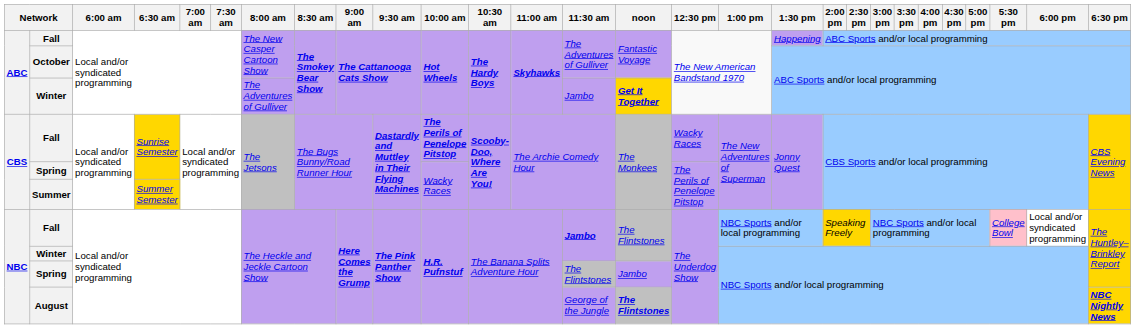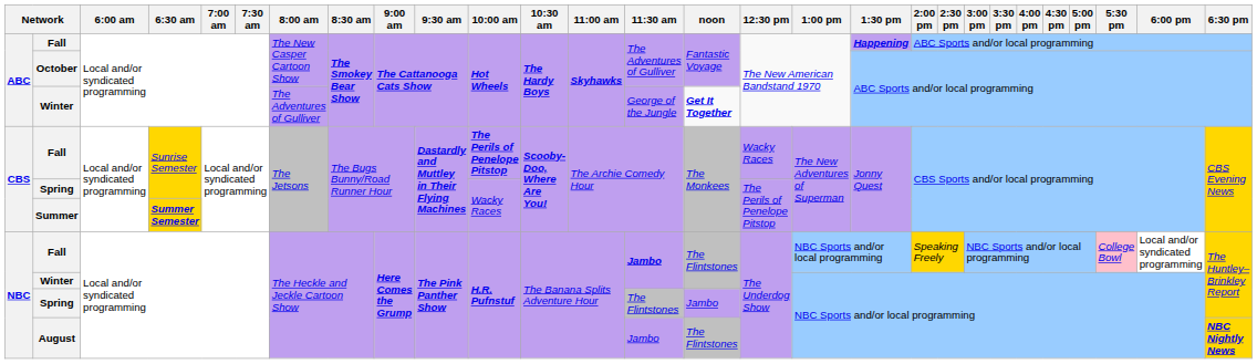 <table class=wikitable style="font-size:90%">
 <tr>
 <th width="1.5%" bgcolor="#C0C0C0" colspan="2">Network</th>
 <th width="4%" bgcolor="#C0C0C0">6:00 am</th>
 <th width="4%" bgcolor="#C0C0C0">6:30 am</th>
 <th width="4%" bgcolor="#C0C0C0">7:00 am</th>
 <th width="4%" bgcolor="#C0C0C0">7:30 am</th>
 <th width="4%" bgcolor="#C0C0C0">8:00 am</th>
 <th width="4%" bgcolor="#C0C0C0">8:30 am</th>
 <th width="4%" bgcolor="#C0C0C0">9:00 am</th>
 <th width="4%" bgcolor="#C0C0C0">9:30 am</th>
 <th width="4%" bgcolor="#C0C0C0">10:00 am</th>
 <th width="4%" bgcolor="#C0C0C0">10:30 am</th>
 <th width="4%" bgcolor="#C0C0C0">11:00 am</th>
 <th width="4%" bgcolor="#C0C0C0">11:30 am</th>
 <th width="4%" bgcolor="#C0C0C0">noon</th>
 <th width="4%" bgcolor="#C0C0C0">12:30 pm</th>
 <th width="4%" bgcolor="#C0C0C0">1:00 pm</th>
 <th width="4%" bgcolor="#C0C0C0">1:30 pm</th>
 <th width="4%" bgcolor="#C0C0C0">2:00 pm</th>
 <th width="4%" bgcolor="#C0C0C0">2:30 pm</th>
 <th width="4%" bgcolor="#C0C0C0">3:00 pm</th>
 <th width="4%" bgcolor="#C0C0C0">3:30 pm</th>
 <th width="4%" bgcolor="#C0C0C0">4:00 pm</th>
 <th width="4%" bgcolor="#C0C0C0">4:30 pm</th>
 <th width="4%" bgcolor="#C0C0C0">5:00 pm</th>
 <th width="4%" bgcolor="#C0C0C0">5:30 pm</th>
 <th width="4%" bgcolor="#C0C0C0">6:00 pm</th>
 <th width="4%" bgcolor="#C0C0C0">6:30 pm</th>
 </tr>
 <tr>
 <th rowspan="3" bgcolor="#C0C0C0"><a href='#'>ABC</a></th>
 <th>Fall</th>
 <td colspan=4 rowspan=3 bgcolor="white">Local and/or<br>syndicated<br>programming</td>
 <td bgcolor="bf9fef"rowspan="2"><em><a href='#'>The New Casper Cartoon Show</a></em> </td>
 <td bgcolor="bf9fef"rowspan="3"><strong><em><a href='#'>The Smokey Bear Show</a></em></strong></td>
 <td bgcolor="bf9fef"rowspan="3"colspan="2"><strong><em><a href='#'>The Cattanooga Cats Show</a></em></strong></td>
 <td bgcolor="bf9fef"rowspan="3"><strong><em><a href='#'>Hot Wheels</a></em></strong></td>
 <td bgcolor="bf9fef"rowspan="3"><strong><em><a href='#'>The Hardy Boys</a></em></strong></td>
 <td bgcolor="bf9fef"rowspan="3"><strong><em><a href='#'>Skyhawks</a></em></strong></td>
 <td bgcolor="bf9fef"rowspan="2"><em><a href='#'>The Adventures of Gulliver</a></em> </td>
 <td bgcolor="bf9fef"rowspan="2"><em><a href='#'>Fantastic Voyage</a></em> </td>
 <td colspan="2" rowspan="3"><em><a href='#'>The New American Bandstand 1970</a></em></td>
-<td bgcolor="bf9fef"><em><a href='#'>Happening</a></em></td>
+<td bgcolor="bf9fef"><strong><em><a href='#'>Happening</a></em></strong></td>
 <td colspan="10" rowspan="1" bgcolor="99ccff"><a href='#'>ABC Sports</a> and/or local programming</td>
 </tr>
 <tr>
 <th>October</th>
 <td colspan="11" rowspan="2" bgcolor="99ccff"><a href='#'>ABC Sports</a> and/or local programming</td>
 </tr>
 <tr>
 <th>Winter</th>
 <td bgcolor="bf9fef"rowspan="1"><em><a href='#'>The Adventures of Gulliver</a></em> </td>
-<td bgcolor="bf9fef"><em><a href='#'>Jambo</a></em></td>
-<td style="background: gold;"><strong><em><a href='#'>Get It Together</a></em></strong></td>
+<td bgcolor="bf9fef"><em><a href='#'>George of the Jungle</a></em> </td>
+<td><strong><em><a href='#'>Get It Together</a></em></strong></td>
 </tr>
 <tr>
 <th bgcolor="#C0C0C0" rowspan="3"><a href='#'>CBS</a></th>
 <th>Fall</th>
 <td rowspan=3 bgcolor="white">Local and/or<br>syndicated<br>programming</td>
 <td bgcolor="gold" rowspan=2><em><a href='#'>Sunrise Semester</a></em></td>
 <td colspan="2" rowspan="3" bgcolor="white">Local and/or<br>syndicated<br>programming</td>
 <td bgcolor="C0C0C0"rowspan="3"><em><a href='#'>The Jetsons</a></em> </td>
 <td bgcolor="bf9fef"rowspan="3"colspan="2"><em><a href='#'>The Bugs Bunny/Road Runner Hour</a></em></td>
 <td bgcolor="bf9fef"rowspan="3"><strong><em><a href='#'>Dastardly and Muttley in Their Flying Machines</a></em></strong></td>
 <td bgcolor="bf9fef"rowspan="1"><strong><em><a href='#'>The Perils of Penelope Pitstop</a></em></strong></td>
 <td bgcolor="bf9fef"rowspan="3"><strong><em><a href='#'>Scooby-Doo, Where Are You!</a></em></strong></td>
 <td bgcolor="bf9fef"rowspan="3"colspan="2"><em><a href='#'>The Archie Comedy Hour</a></em></td>
 <td bgcolor="C0C0C0"rowspan="3"><em><a href='#'>The Monkees</a></em> </td>
 <td bgcolor="bf9fef"rowspan="1"><em><a href='#'>Wacky Races</a></em> </td>
 <td bgcolor="bf9fef"rowspan="3"><em><a href='#'>The New Adventures of Superman</a></em> </td>
 <td bgcolor="bf9fef"rowspan="3"><em><a href='#'>Jonny Quest</a></em> </td>
 <td bgcolor="99ccff" colspan="9"rowspan="3"><a href='#'>CBS Sports</a> and/or local programming</td>
 <td bgcolor="gold" rowspan="3"><em><a href='#'>CBS Evening News</a></em></td>
 </tr>
 <tr>
 <th>Spring</th>
 <td bgcolor="bf9fef"rowspan="2"><em><a href='#'>Wacky Races</a></em> </td>
 <td bgcolor="bf9fef"rowspan="2"><em><a href='#'>The Perils of Penelope Pitstop</a></em></td>
 </tr>
 <tr>
 <th>Summer</th>
-<td bgcolor="gold"><em><a href='#'>Summer Semester</a></em></td>
+<td bgcolor="gold"><strong><em><a href='#'>Summer Semester</a></em></strong></td>
 </tr>
 <tr>
 <th bgcolor="#C0C0C0" rowspan="4"><a href='#'>NBC</a></th>
 <th>Fall</th>
 <td bgcolor="white" colspan=4 rowspan=4>Local and/or<br>syndicated<br>programming</td>
 <td bgcolor="bf9fef" colspan="2" rowspan="4"><em><a href='#'>The Heckle and Jeckle Cartoon Show</a></em></td>
 <td bgcolor="bf9fef"rowspan="4"><strong><em><a href='#'>Here Comes the Grump</a></em></strong></td>
 <td bgcolor="bf9fef"rowspan="4"><strong><em><a href='#'>The Pink Panther Show</a></em></strong></td>
 <td bgcolor="bf9fef"rowspan="4"><strong><em><a href='#'>H.R. Pufnstuf</a></em></strong></td>
 <td bgcolor="bf9fef"rowspan="4"colspan="2"><em><a href='#'>The Banana Splits Adventure Hour</a></em></td>
 <td bgcolor="bf9fef"rowspan="2"><strong><em><a href='#'>Jambo</a></em></strong></td>
 <td bgcolor="C0C0C0"rowspan="2"><em><a href='#'>The Flintstones</a></em> </td>
 <td bgcolor="bf9fef"rowspan="4"><em><a href='#'>The Underdog Show</a></em> </td>
 <td bgcolor="99ccff"colspan="2"><a href='#'>NBC Sports</a> and/or local programming</td>
 <td colspan="2" bgcolor="gold"><em>Speaking Freely</em></td>
 <td bgcolor="99ccff"colspan="5"><a href='#'>NBC Sports</a> and/or local programming</td>
 <td bgcolor="pink"><em><a href='#'>College Bowl</a></em></td>
 <td bgcolor="white">Local and/or<br>syndicated<br>programming</td>
 <td bgcolor="gold"rowspan="3"><em><a href='#'>The Huntley–Brinkley Report</a></em></td>
 </tr>
 <tr>
 <th>Winter</th>
 <td bgcolor="99ccff"colspan="11"rowspan="3"><a href='#'>NBC Sports</a> and/or local programming</td>
 </tr>
 <tr>
 <th>Spring</th>
 <td bgcolor="C0C0C0"><em><a href='#'>The Flintstones</a></em> </td>
 <td bgcolor="bf9fef"><em><a href='#'>Jambo</a></em></td>
 </tr>
 <tr>
 <th>August</th>
-<td bgcolor="bf9fef"><em><a href='#'>George of the Jungle</a></em> </td>
-<td bgcolor="C0C0C0"><strong><em><a href='#'>The Flintstones</a></em> </strong></td>
+<td bgcolor="bf9fef"><em><a href='#'>Jambo</a></em></td>
+<td bgcolor="C0C0C0"><em><a href='#'>The Flintstones</a></em> </td>
 <td bgcolor="gold"><strong><em><a href='#'>NBC Nightly News</a></em></strong></td>
 </tr>
 </table>
